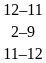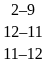 <table style="text-align:center">
 <tr>
 <th width=200></th>
 <th width=100></th>
 <th width=200></th>
+</tr>
+<tr>
+<td align=right></td>
+<td>2–9</td>
+<td align=left><strong></strong></td>
 </tr>
 <tr>
 <td align=right><strong></strong></td>
 <td>12–11</td>
 <td align=left></td>
 </tr>
 <tr>
 <td align=right></td>
-<td>2–9</td>
-<td align=left><strong></strong></td>
-</tr>
-<tr>
-<td align=right></td>
 <td>11–12</td>
 <td align=left><strong></strong></td>
 </tr>
 </table>
